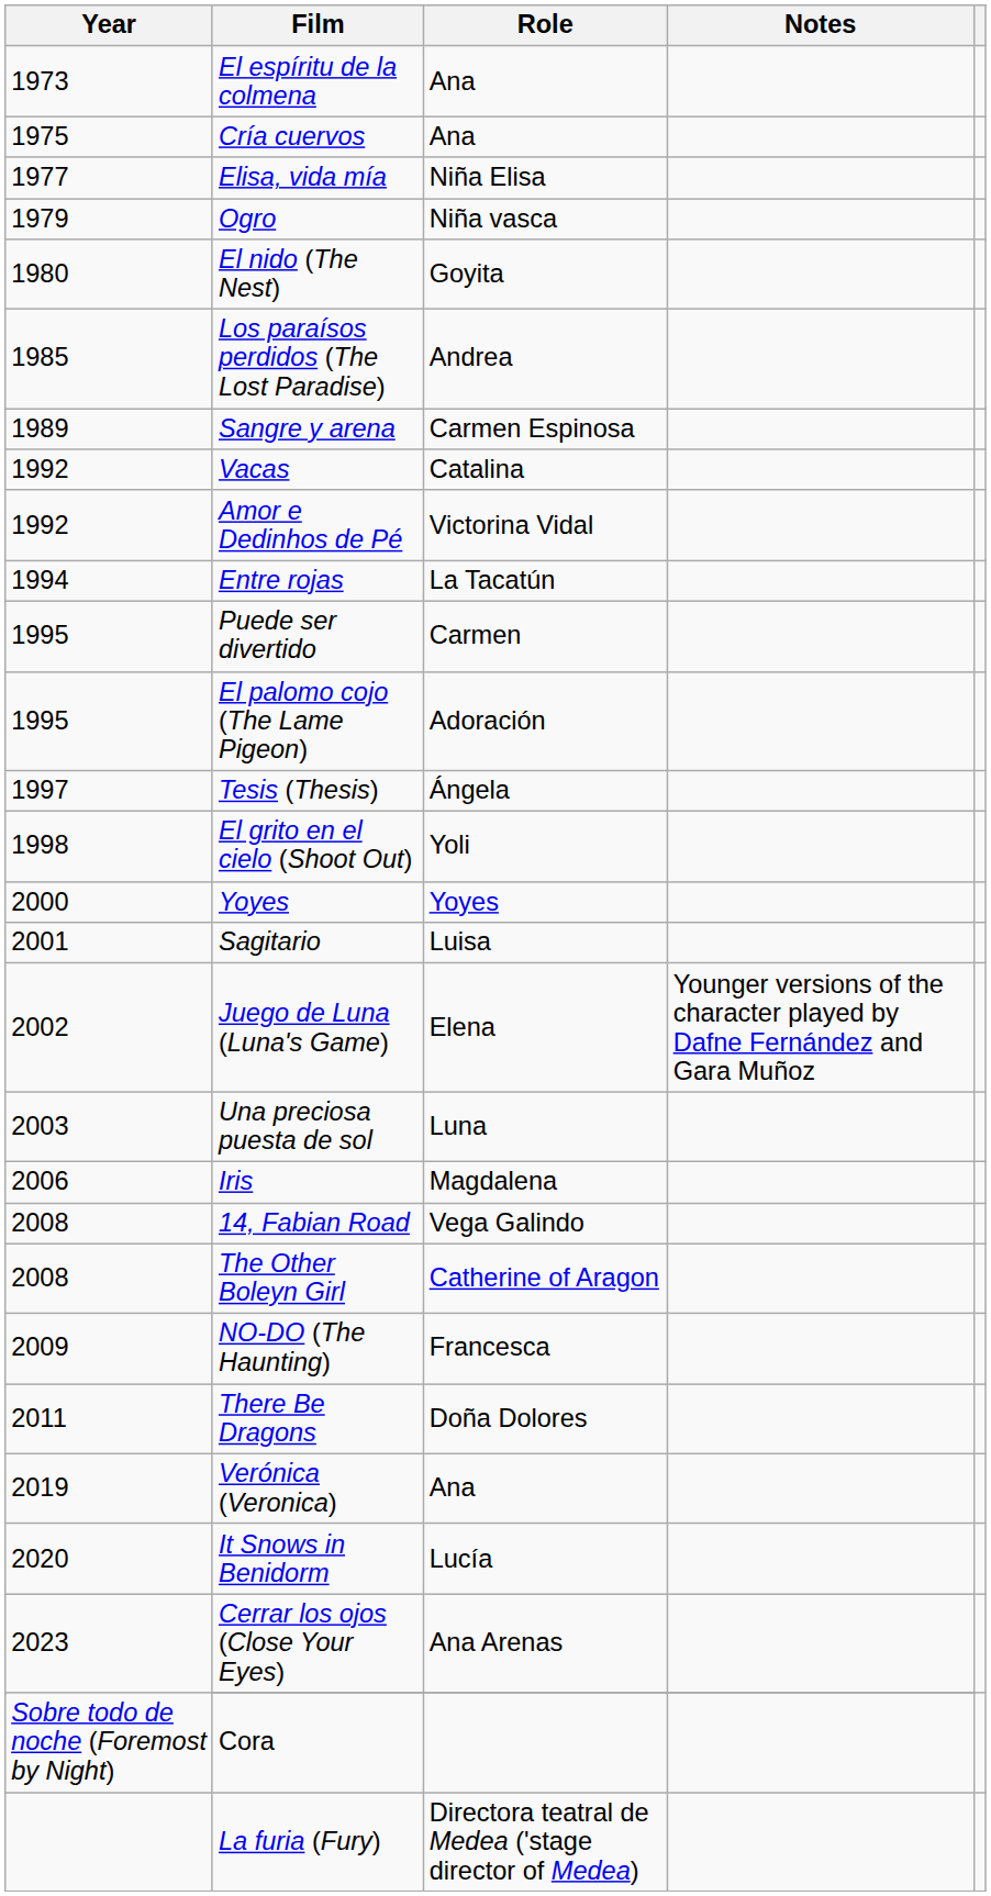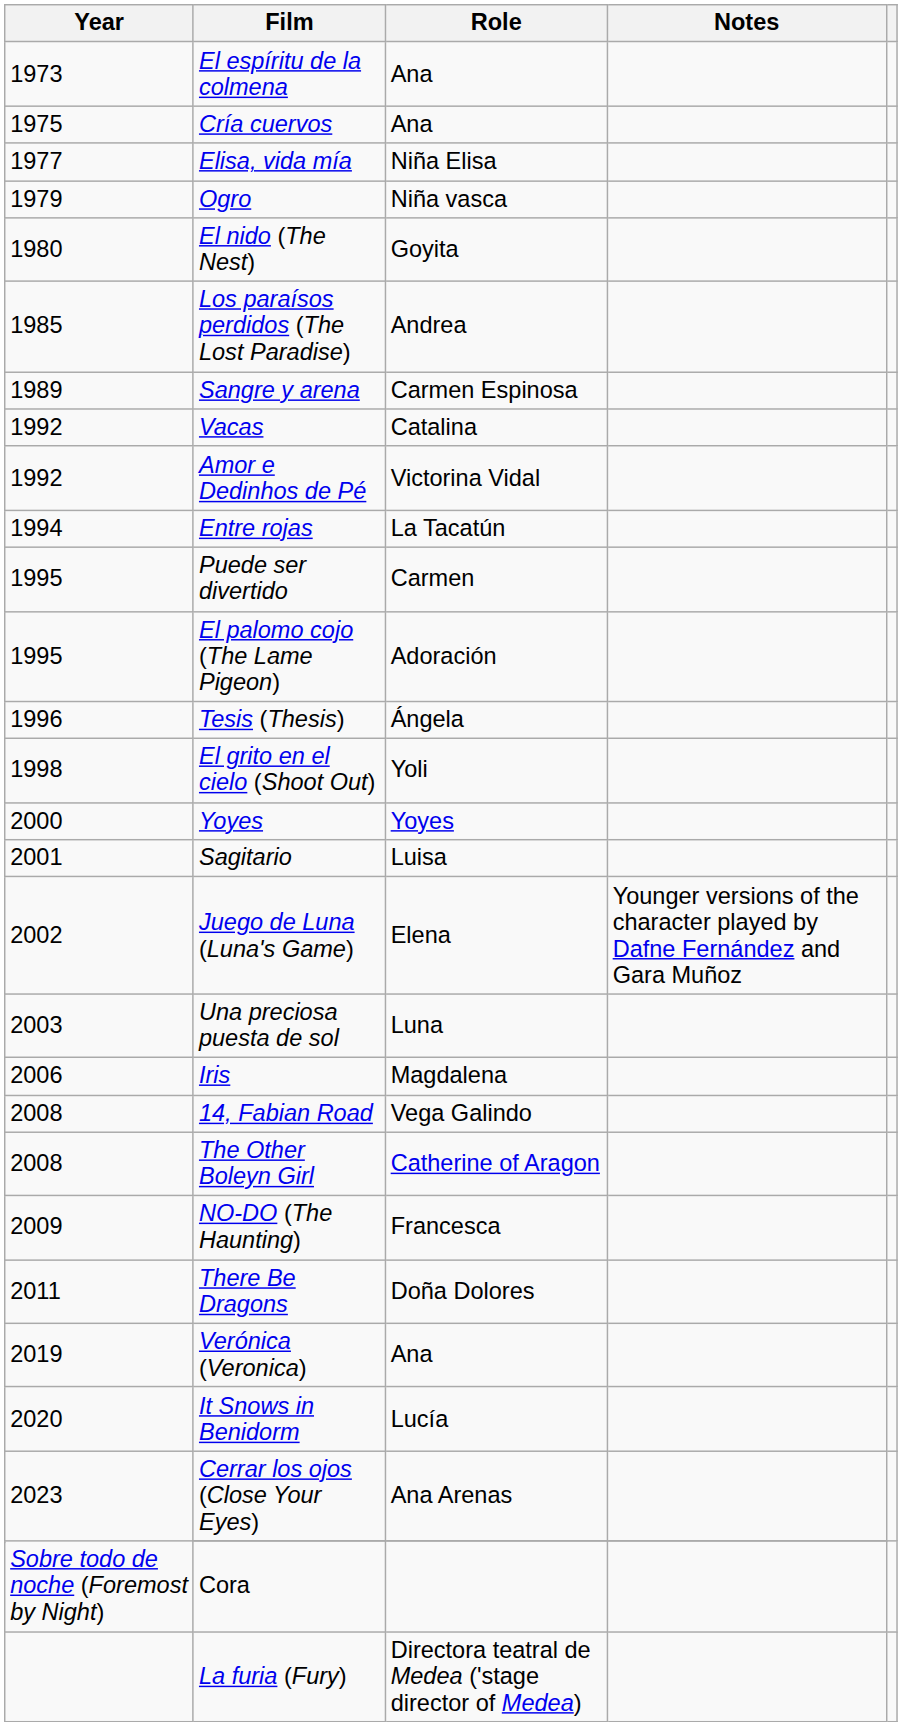 <table class="wikitable">
 <tr>
 <th>Year</th>
 <th>Film</th>
 <th>Role</th>
 <th>Notes</th>
 <th></th>
 </tr>
 <tr>
 <td>1973</td>
 <td><em><a href='#'>El espíritu de la colmena</a></em></td>
 <td>Ana</td>
 <td></td>
 <td></td>
 </tr>
 <tr>
 <td>1975</td>
 <td><em><a href='#'>Cría cuervos</a></em></td>
 <td>Ana</td>
 <td></td>
 <td></td>
 </tr>
 <tr>
 <td>1977</td>
 <td><em><a href='#'>Elisa, vida mía</a></em></td>
 <td>Niña Elisa</td>
 <td></td>
 <td></td>
 </tr>
 <tr>
 <td>1979</td>
 <td><em><a href='#'>Ogro</a></em></td>
 <td>Niña vasca</td>
 <td></td>
 <td></td>
 </tr>
 <tr>
 <td>1980</td>
 <td><em><a href='#'>El nido</a></em> (<em>The Nest</em>)</td>
 <td>Goyita</td>
 <td></td>
 <td></td>
 </tr>
 <tr>
 <td>1985</td>
 <td><em><a href='#'>Los paraísos perdidos</a></em> (<em>The Lost Paradise</em>)</td>
 <td>Andrea</td>
 <td></td>
 <td align = "center"></td>
 </tr>
 <tr>
 <td>1989</td>
 <td><em><a href='#'>Sangre y arena</a></em></td>
 <td>Carmen Espinosa</td>
 <td></td>
 <td></td>
 </tr>
 <tr>
 <td>1992</td>
 <td><em><a href='#'>Vacas</a></em></td>
 <td>Catalina</td>
 <td></td>
 <td align = "center"></td>
 </tr>
 <tr>
 <td>1992</td>
 <td><em><a href='#'>Amor e Dedinhos de Pé</a></em></td>
 <td>Victorina Vidal</td>
 <td></td>
 <td></td>
 </tr>
 <tr>
 <td>1994</td>
 <td><em><a href='#'>Entre rojas</a></em></td>
 <td>La Tacatún</td>
 <td></td>
 <td align = "center"></td>
 </tr>
 <tr>
 <td>1995</td>
 <td><em>Puede ser divertido</em></td>
 <td>Carmen</td>
 <td></td>
 <td></td>
 </tr>
 <tr>
 <td>1995</td>
 <td><em><a href='#'>El palomo cojo</a></em> (<em>The Lame Pigeon</em>)</td>
 <td>Adoración</td>
 <td></td>
 <td align = "center"></td>
 </tr>
 <tr>
-<td>1997</td>
+<td>1996</td>
 <td><em><a href='#'>Tesis</a></em> (<em>Thesis</em>)</td>
 <td>Ángela</td>
 <td></td>
 <td align = "center"></td>
 </tr>
 <tr>
 <td>1998</td>
 <td><em><a href='#'>El grito en el cielo</a></em> (<em>Shoot Out</em>)</td>
 <td>Yoli</td>
 <td></td>
 <td></td>
 </tr>
 <tr>
 <td>2000</td>
 <td><em><a href='#'>Yoyes</a></em></td>
 <td><a href='#'>Yoyes</a></td>
 <td></td>
 <td></td>
 </tr>
 <tr>
 <td>2001</td>
 <td><em>Sagitario</em></td>
 <td>Luisa</td>
 <td></td>
 <td></td>
 </tr>
 <tr>
 <td>2002</td>
 <td><em><a href='#'>Juego de Luna</a></em> (<em>Luna's Game</em>)</td>
 <td>Elena</td>
 <td>Younger versions of the character played by <a href='#'>Dafne Fernández</a> and Gara Muñoz</td>
 <td align = "center"></td>
 </tr>
 <tr>
 <td>2003</td>
 <td><em>Una preciosa puesta de sol</em></td>
 <td>Luna</td>
 <td></td>
 <td></td>
 </tr>
 <tr>
 <td>2006</td>
 <td><em><a href='#'>Iris</a></em></td>
 <td>Magdalena</td>
 <td></td>
 <td></td>
 </tr>
 <tr>
 <td>2008</td>
 <td><em><a href='#'>14, Fabian Road</a></em></td>
 <td>Vega Galindo</td>
 <td></td>
 <td align = "center"></td>
 </tr>
 <tr>
 <td>2008</td>
 <td><em><a href='#'>The Other Boleyn Girl</a></em></td>
 <td><a href='#'>Catherine of Aragon</a></td>
 <td></td>
 <td></td>
 </tr>
 <tr>
 <td>2009</td>
 <td><em><a href='#'>NO-DO</a></em> (<em>The Haunting</em>)</td>
 <td>Francesca</td>
 <td></td>
 <td align = "center"></td>
 </tr>
 <tr>
 <td>2011</td>
 <td><em><a href='#'>There Be Dragons</a></em></td>
 <td>Doña Dolores</td>
 <td></td>
 <td></td>
 </tr>
 <tr>
 <td>2019</td>
 <td><em><a href='#'>Verónica</a></em> (<em>Veronica</em>)</td>
 <td>Ana</td>
 <td></td>
 <td></td>
 </tr>
 <tr>
 <td>2020</td>
 <td><em><a href='#'>It Snows in Benidorm</a></em></td>
 <td>Lucía</td>
 <td></td>
 <td></td>
 </tr>
 <tr>
 <td rowspan = "2">2023</td>
 <td><em><a href='#'>Cerrar los ojos</a></em> (<em>Close Your Eyes</em>)</td>
 <td>Ana Arenas</td>
 <td></td>
 <td align = "center"></td>
 </tr>
 <tr>
 </tr>
 <tr>
 <td><em><a href='#'>Sobre todo de noche</a></em> (<em>Foremost by Night</em>)</td>
 <td>Cora</td>
 <td></td>
 <td align = "center"></td>
 </tr>
 <tr>
 <td></td>
 <td><em><a href='#'>La furia</a></em> (<em>Fury</em>)</td>
 <td>Directora teatral de <em>Medea</em> ('stage director of <em><a href='#'>Medea</a></em>)</td>
 <td></td>
 <td {{center></td>
 </tr>
 </table>
